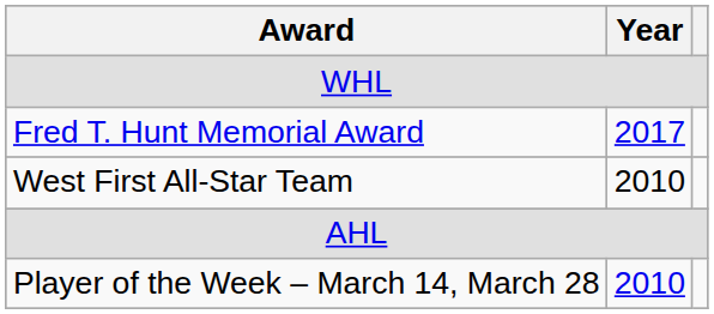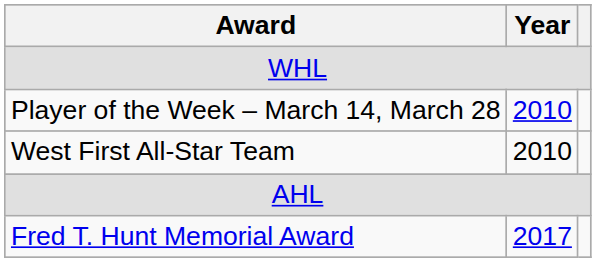 <table class="wikitable">
 <tr>
 <th>Award</th>
 <th>Year</th>
 <th></th>
 </tr>
 <tr ALIGN="center" bgcolor="#e0e0e0">
 <td colspan="3"><a href='#'>WHL</a></td>
 </tr>
 <tr>
-<td><a href='#'>Fred T. Hunt Memorial Award</a></td>
-<td><a href='#'>2017</a></td>
+<td>Player of the Week – March 14, March 28</td>
+<td><a href='#'>2010</a></td>
 <td></td>
 </tr>
 <tr>
 <td>West First All-Star Team</td>
 <td>2010</td>
 <td></td>
 </tr>
 <tr ALIGN="center" bgcolor="#e0e0e0">
 <td colspan="3"><a href='#'>AHL</a></td>
 </tr>
 <tr>
-<td>Player of the Week – March 14, March 28</td>
-<td><a href='#'>2010</a></td>
+<td><a href='#'>Fred T. Hunt Memorial Award</a></td>
+<td><a href='#'>2017</a></td>
 <td></td>
 </tr>
 </table>
